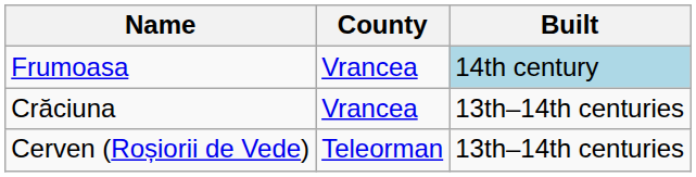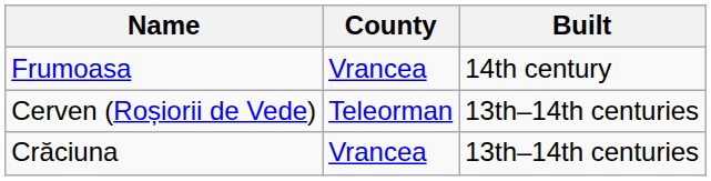 <table class="wikitable">
 <tr>
 <th>Name</th>
 <th>County</th>
 <th>Built</th>
 </tr>
 <tr>
 <td><a href='#'>Frumoasa</a></td>
 <td><a href='#'>Vrancea</a></td>
-<td style="background: lightblue;">14th century</td>
+<td>14th century</td>
+</tr>
+<tr>
+<td>Cerven (<a href='#'>Roșiorii de Vede</a>)</td>
+<td><a href='#'>Teleorman</a></td>
+<td>13th–14th centuries</td>
 </tr>
 <tr>
 <td>Crăciuna</td>
 <td><a href='#'>Vrancea</a></td>
 <td>13th–14th centuries</td>
 </tr>
-<tr>
-<td>Cerven (<a href='#'>Roșiorii de Vede</a>)</td>
-<td><a href='#'>Teleorman</a></td>
-<td>13th–14th centuries</td>
-</tr>
 </table>
